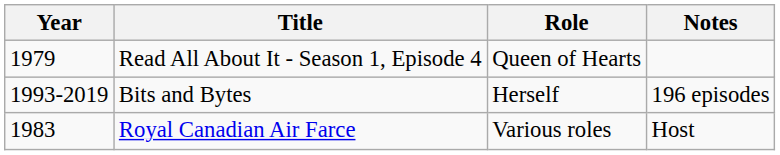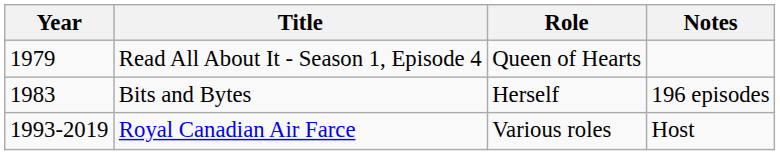 <table class="wikitable">
 <tr>
 <th>Year</th>
 <th>Title</th>
 <th>Role</th>
 <th>Notes</th>
 </tr>
 <tr>
 <td>1979</td>
 <td>Read All About It - Season 1, Episode 4</td>
 <td>Queen of Hearts</td>
 <td></td>
 </tr>
 <tr>
-<td>1993-2019</td>
+<td>1983</td>
 <td>Bits and Bytes</td>
 <td>Herself</td>
 <td>196 episodes</td>
 </tr>
 <tr>
-<td>1983</td>
+<td>1993-2019</td>
 <td><a href='#'>Royal Canadian Air Farce</a></td>
 <td>Various roles</td>
 <td>Host</td>
 </tr>
 </table>
